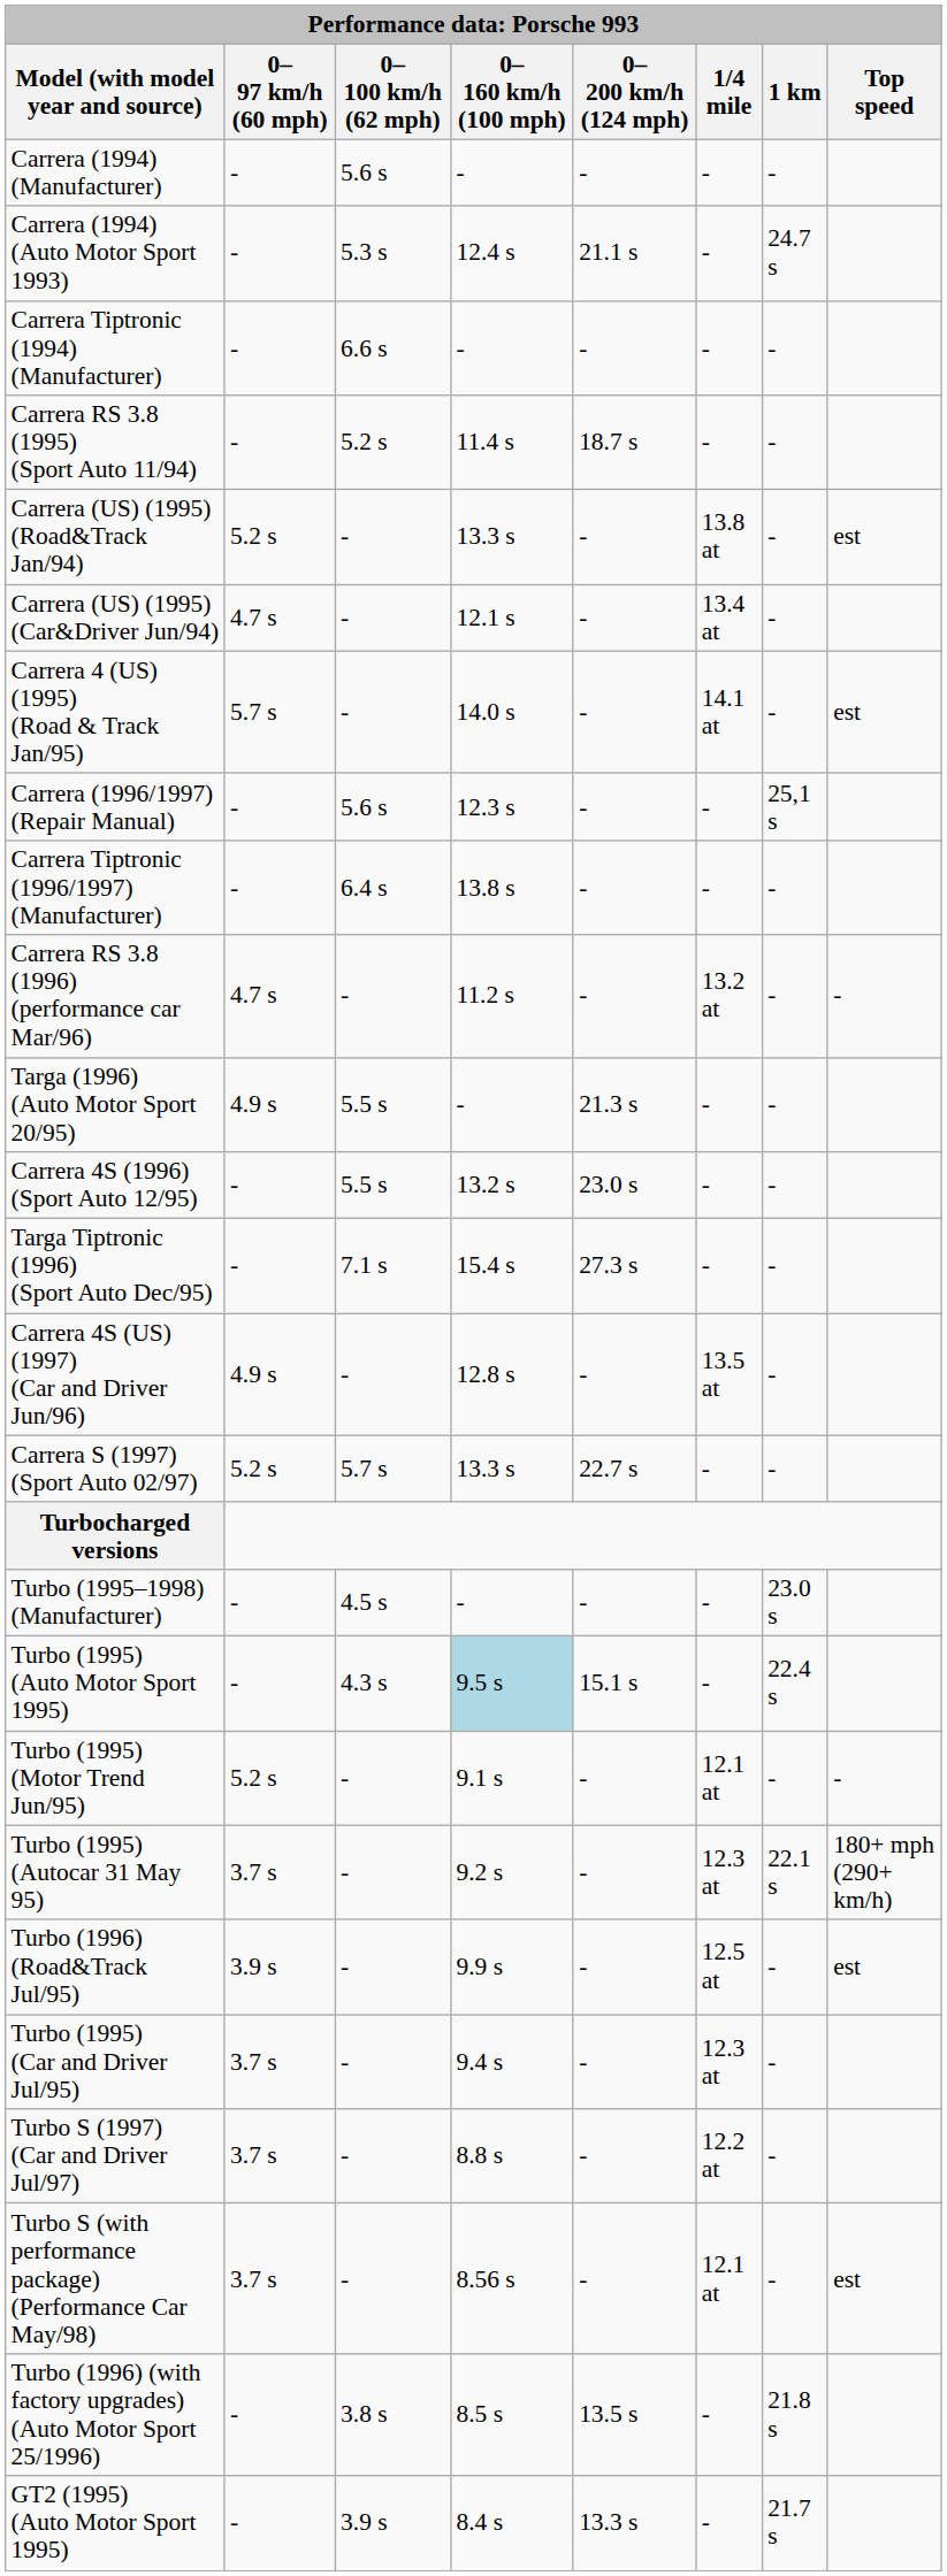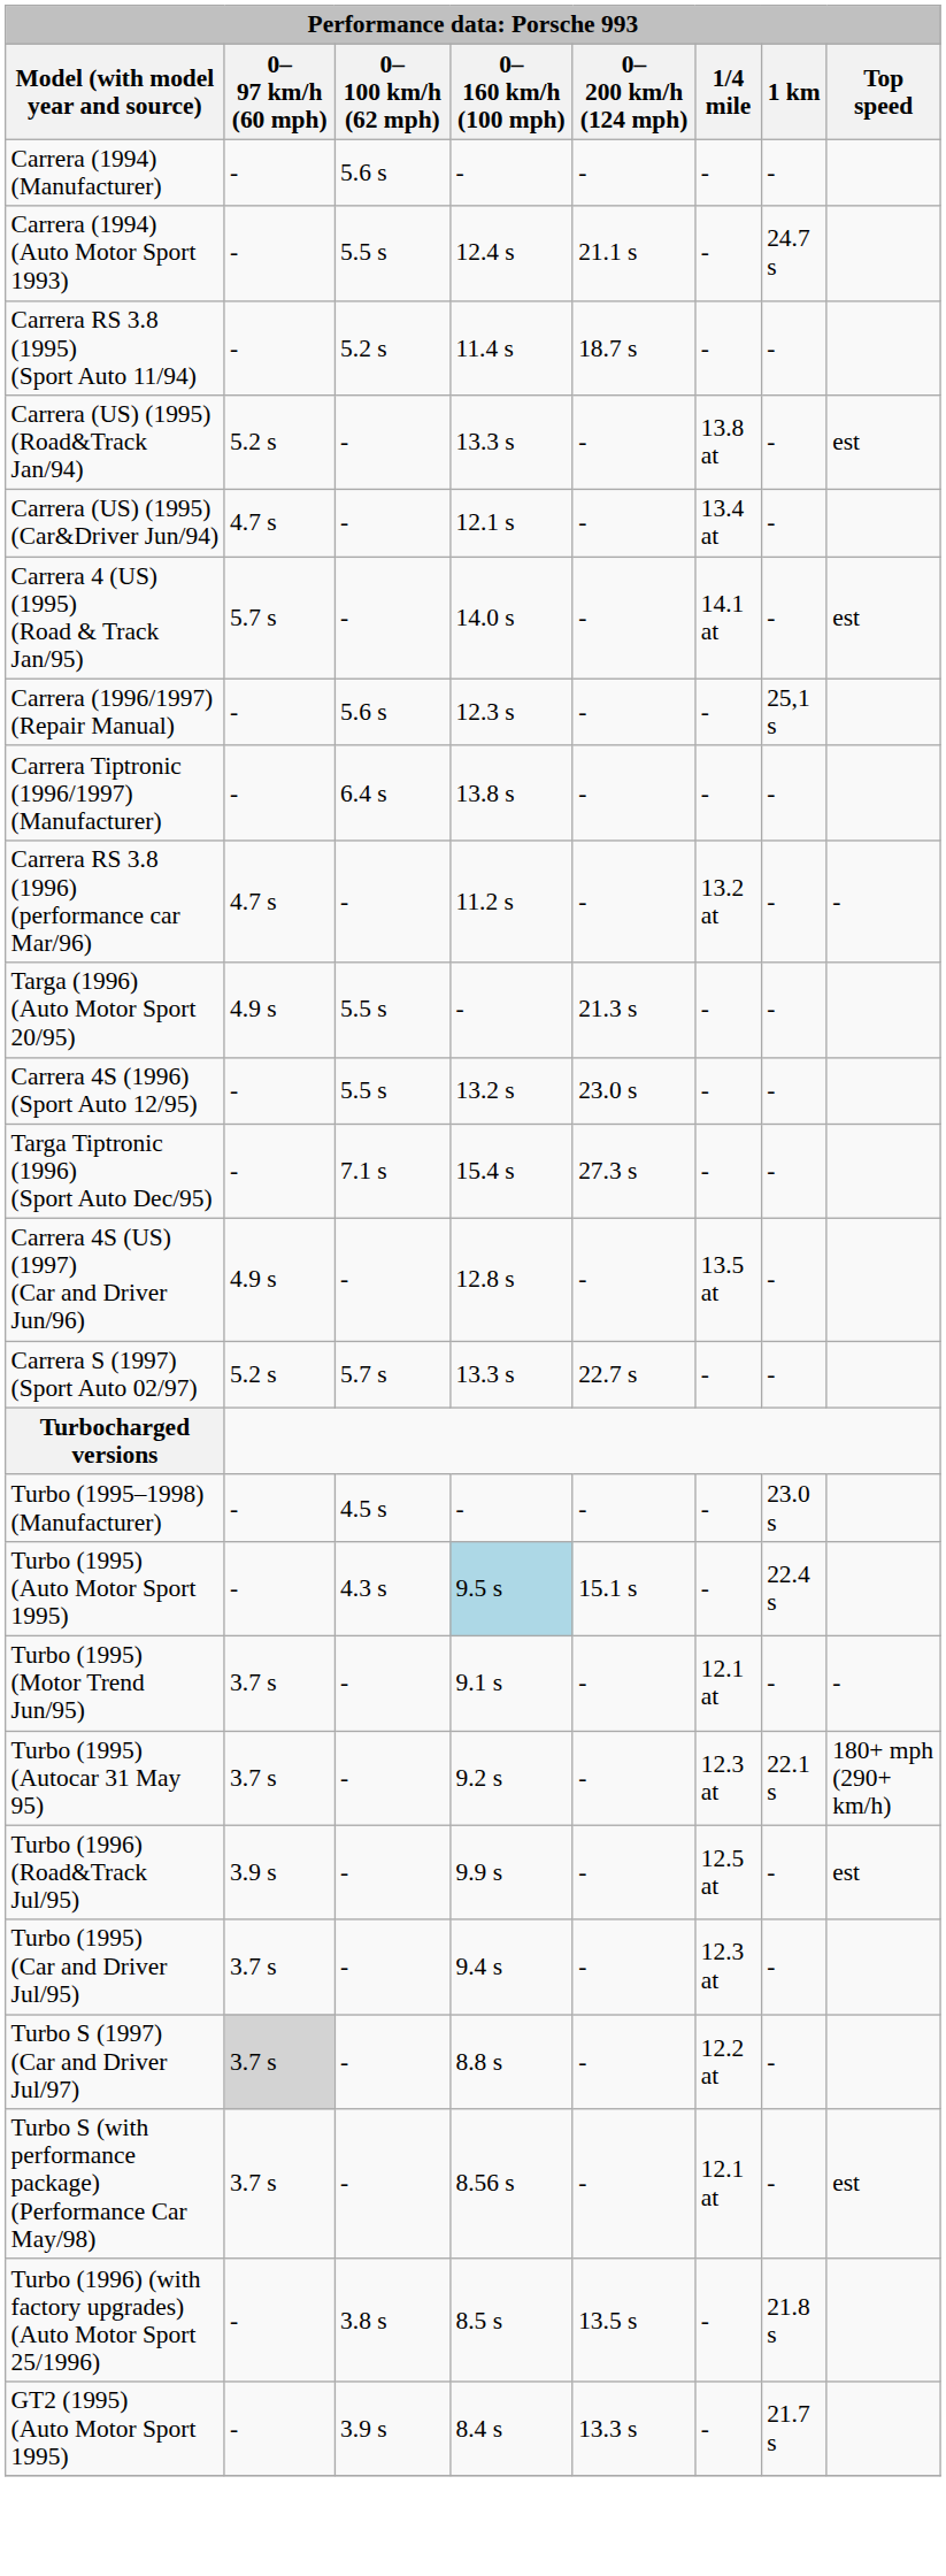 <table class="wikitable">
 <tr>
 <td colspan="8"  style="text-align:center; color:black; background:silver;"><strong>Performance data: Porsche 993</strong></td>
 </tr>
 <tr>
 <th>Model (with model year and source)</th>
 <th>0–97 km/h<br>(60 mph)</th>
 <th>0–100 km/h<br>(62 mph)</th>
 <th>0–160 km/h<br>(100 mph)</th>
 <th>0–200 km/h<br>(124 mph)</th>
 <th>1/4 mile</th>
 <th>1 km</th>
 <th>Top speed</th>
 </tr>
 <tr>
 <td>Carrera (1994)<br>(Manufacturer)</td>
 <td>-</td>
 <td>5.6 s</td>
 <td>-</td>
 <td>-</td>
 <td>-</td>
 <td>-</td>
 <td></td>
 </tr>
 <tr>
 <td>Carrera (1994)<br>(Auto Motor Sport 1993)</td>
 <td>-</td>
-<td>5.3 s</td>
+<td>5.5 s</td>
 <td>12.4 s</td>
 <td>21.1 s</td>
 <td>-</td>
 <td>24.7 s</td>
-<td></td>
-</tr>
-<tr>
-<td>Carrera Tiptronic (1994)<br>(Manufacturer)</td>
-<td>-</td>
-<td>6.6 s</td>
-<td>-</td>
-<td>-</td>
-<td>-</td>
-<td>-</td>
 <td></td>
 </tr>
 <tr>
 <td>Carrera RS 3.8 (1995)<br>(Sport Auto 11/94)</td>
 <td>-</td>
 <td>5.2 s</td>
 <td>11.4 s</td>
 <td>18.7 s</td>
 <td>-</td>
 <td>-</td>
 <td></td>
 </tr>
 <tr>
 <td>Carrera (US) (1995)<br>(Road&Track Jan/94)</td>
 <td>5.2 s</td>
 <td>-</td>
 <td>13.3 s</td>
 <td>-</td>
 <td>13.8 at </td>
 <td>-</td>
 <td>est </td>
 </tr>
 <tr>
 <td>Carrera (US) (1995)<br>(Car&Driver Jun/94)</td>
 <td>4.7 s</td>
 <td>-</td>
 <td>12.1 s</td>
 <td>-</td>
 <td>13.4 at </td>
 <td>-</td>
 <td></td>
 </tr>
 <tr>
 <td>Carrera 4 (US) (1995)<br>(Road & Track Jan/95)</td>
 <td>5.7 s</td>
 <td>-</td>
 <td>14.0 s</td>
 <td>-</td>
 <td>14.1 at </td>
 <td>-</td>
 <td>est </td>
 </tr>
 <tr>
 <td>Carrera (1996/1997)<br>(Repair Manual)</td>
 <td>-</td>
 <td>5.6 s</td>
 <td>12.3 s</td>
 <td>-</td>
 <td>-</td>
 <td>25,1 s</td>
 <td></td>
 </tr>
 <tr>
 <td>Carrera Tiptronic (1996/1997)<br>(Manufacturer)</td>
 <td>-</td>
 <td>6.4 s</td>
 <td>13.8 s</td>
 <td>-</td>
 <td>-</td>
 <td>-</td>
 <td></td>
 </tr>
 <tr>
 <td>Carrera RS 3.8 (1996)<br>(performance car Mar/96)</td>
 <td>4.7 s</td>
 <td>-</td>
 <td>11.2 s</td>
 <td>-</td>
 <td>13.2 at </td>
 <td>-</td>
 <td>-</td>
 </tr>
 <tr>
 <td>Targa (1996)<br>(Auto Motor Sport 20/95)</td>
 <td>4.9 s</td>
 <td>5.5 s</td>
 <td>-</td>
 <td>21.3 s</td>
 <td>-</td>
 <td>-</td>
 <td></td>
 </tr>
 <tr>
 <td>Carrera 4S (1996)<br>(Sport Auto 12/95)</td>
 <td>-</td>
 <td>5.5 s</td>
 <td>13.2 s</td>
 <td>23.0 s</td>
 <td>-</td>
 <td>-</td>
 <td></td>
 </tr>
 <tr>
 <td>Targa Tiptronic (1996)<br>(Sport Auto Dec/95)</td>
 <td>-</td>
 <td>7.1 s</td>
 <td>15.4 s</td>
 <td>27.3 s</td>
 <td>-</td>
 <td>-</td>
 <td></td>
 </tr>
 <tr>
 <td>Carrera 4S (US) (1997)<br>(Car and Driver Jun/96)</td>
 <td>4.9 s</td>
 <td>-</td>
 <td>12.8 s</td>
 <td>-</td>
 <td>13.5 at </td>
 <td>-</td>
 <td></td>
 </tr>
 <tr>
 <td>Carrera S (1997)<br>(Sport Auto 02/97)</td>
 <td>5.2 s</td>
 <td>5.7 s</td>
 <td>13.3 s</td>
 <td>22.7 s</td>
 <td>-</td>
 <td>-</td>
 <td></td>
 </tr>
 <tr>
 <th>Turbocharged versions</th>
 </tr>
 <tr>
 <td>Turbo (1995–1998)<br>(Manufacturer)</td>
 <td>-</td>
 <td>4.5 s</td>
 <td>-</td>
 <td>-</td>
 <td>-</td>
 <td>23.0 s</td>
 <td></td>
 </tr>
 <tr>
 <td>Turbo (1995)<br>(Auto Motor Sport 1995)</td>
 <td>-</td>
 <td>4.3 s</td>
 <td style="background: lightblue;">9.5 s</td>
 <td>15.1 s</td>
 <td>-</td>
 <td>22.4 s</td>
 <td></td>
 </tr>
 <tr>
 <td>Turbo (1995)<br>(Motor Trend Jun/95)</td>
-<td>5.2 s</td>
+<td>3.7 s</td>
 <td>-</td>
 <td>9.1 s</td>
 <td>-</td>
 <td>12.1 at </td>
 <td>-</td>
 <td>-</td>
 </tr>
 <tr>
 <td>Turbo (1995)<br>(Autocar 31 May 95)</td>
 <td>3.7 s</td>
 <td>-</td>
 <td>9.2 s</td>
 <td>-</td>
 <td>12.3 at </td>
 <td>22.1 s</td>
 <td>180+ mph (290+ km/h)</td>
 </tr>
 <tr>
 <td>Turbo (1996)<br>(Road&Track Jul/95)</td>
 <td>3.9 s</td>
 <td>-</td>
 <td>9.9 s</td>
 <td>-</td>
 <td>12.5 at </td>
 <td>-</td>
 <td>est </td>
 </tr>
 <tr>
 <td>Turbo (1995)<br>(Car and Driver Jul/95)</td>
 <td>3.7 s</td>
 <td>-</td>
 <td>9.4 s</td>
 <td>-</td>
 <td>12.3 at </td>
 <td>-</td>
 <td></td>
 </tr>
 <tr>
 <td>Turbo S (1997)<br>(Car and Driver Jul/97)</td>
-<td>3.7 s</td>
+<td style="background: lightgrey;">3.7 s</td>
 <td>-</td>
 <td>8.8 s</td>
 <td>-</td>
 <td>12.2 at </td>
 <td>-</td>
 <td></td>
 </tr>
 <tr>
 <td>Turbo S (with performance package)<br>(Performance Car May/98)</td>
 <td>3.7 s</td>
 <td>-</td>
 <td>8.56 s</td>
 <td>-</td>
 <td>12.1 at </td>
 <td>-</td>
 <td>est </td>
 </tr>
 <tr>
 <td>Turbo (1996) (with factory upgrades)<br>(Auto Motor Sport 25/1996)</td>
 <td>-</td>
 <td>3.8 s</td>
 <td>8.5 s</td>
 <td>13.5 s</td>
 <td>-</td>
 <td>21.8 s</td>
 <td></td>
 </tr>
 <tr>
 <td>GT2 (1995)<br>(Auto Motor Sport 1995)</td>
 <td>-</td>
 <td>3.9 s</td>
 <td>8.4 s</td>
 <td>13.3 s</td>
 <td>-</td>
 <td>21.7 s</td>
 <td></td>
 </tr>
 <tr>
 </tr>
 </table>
